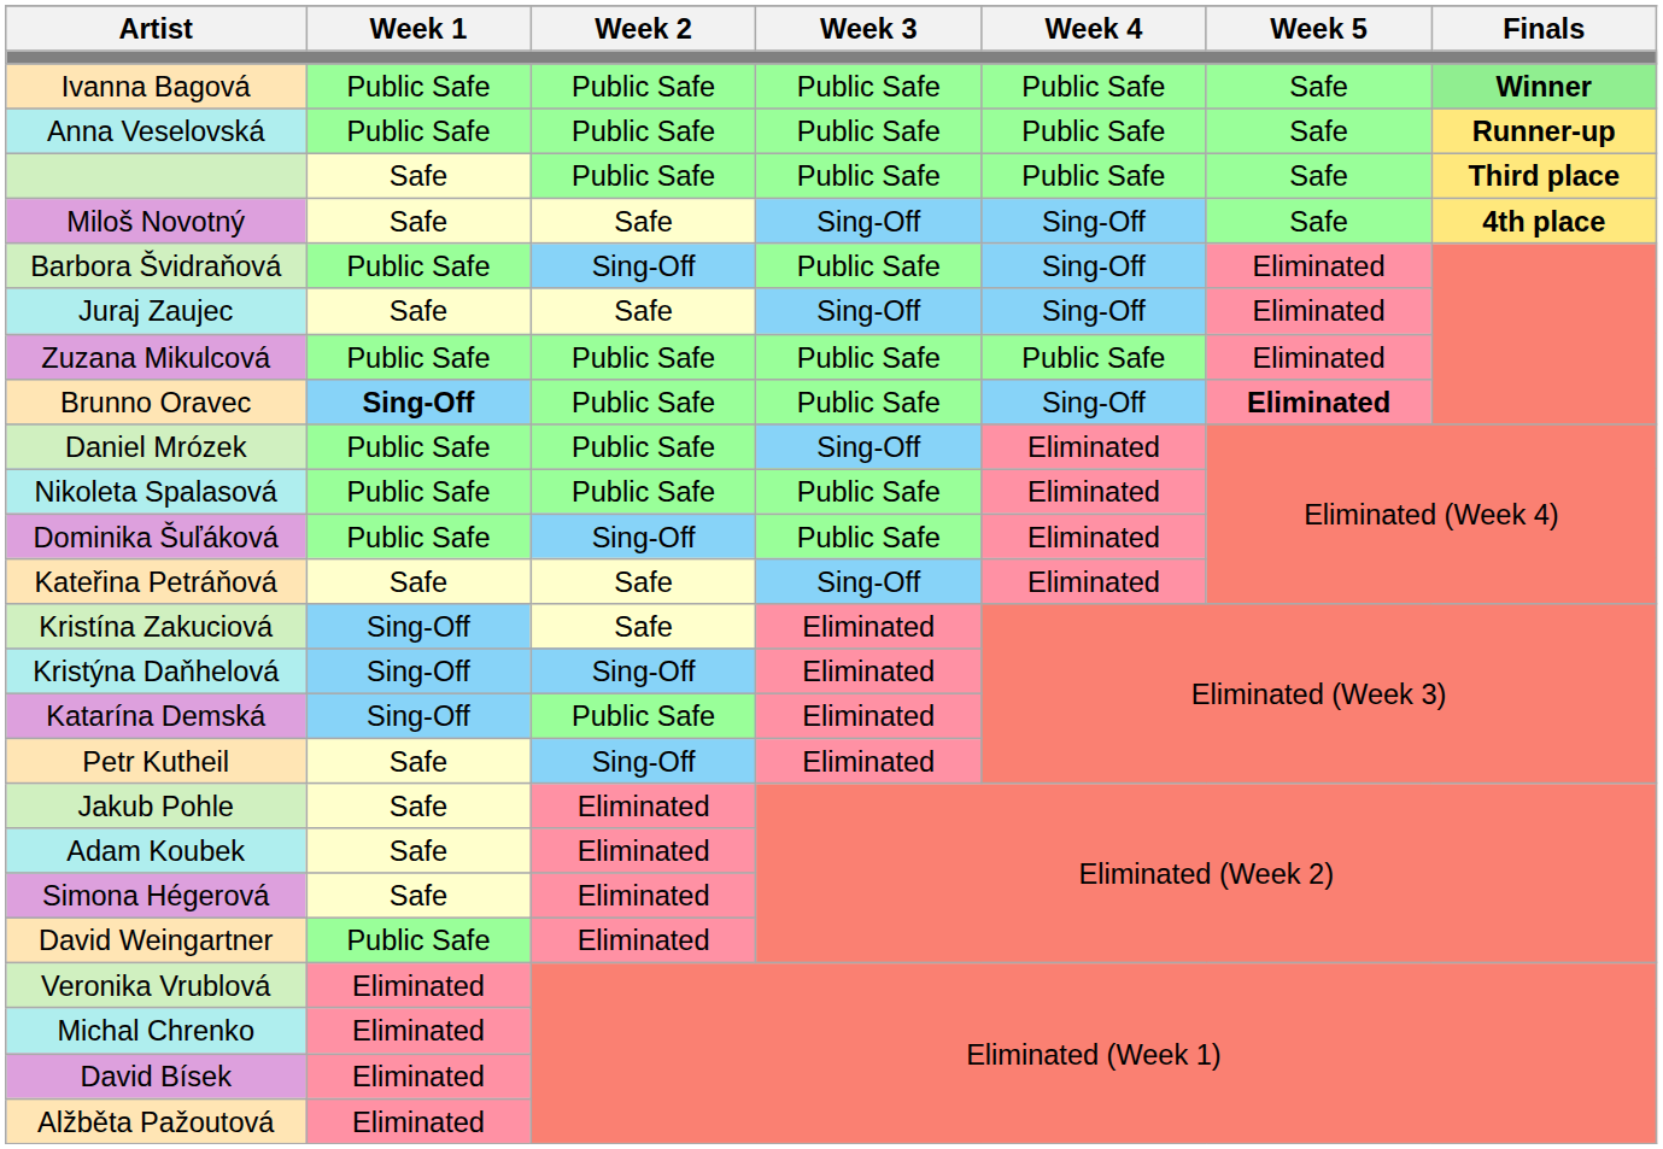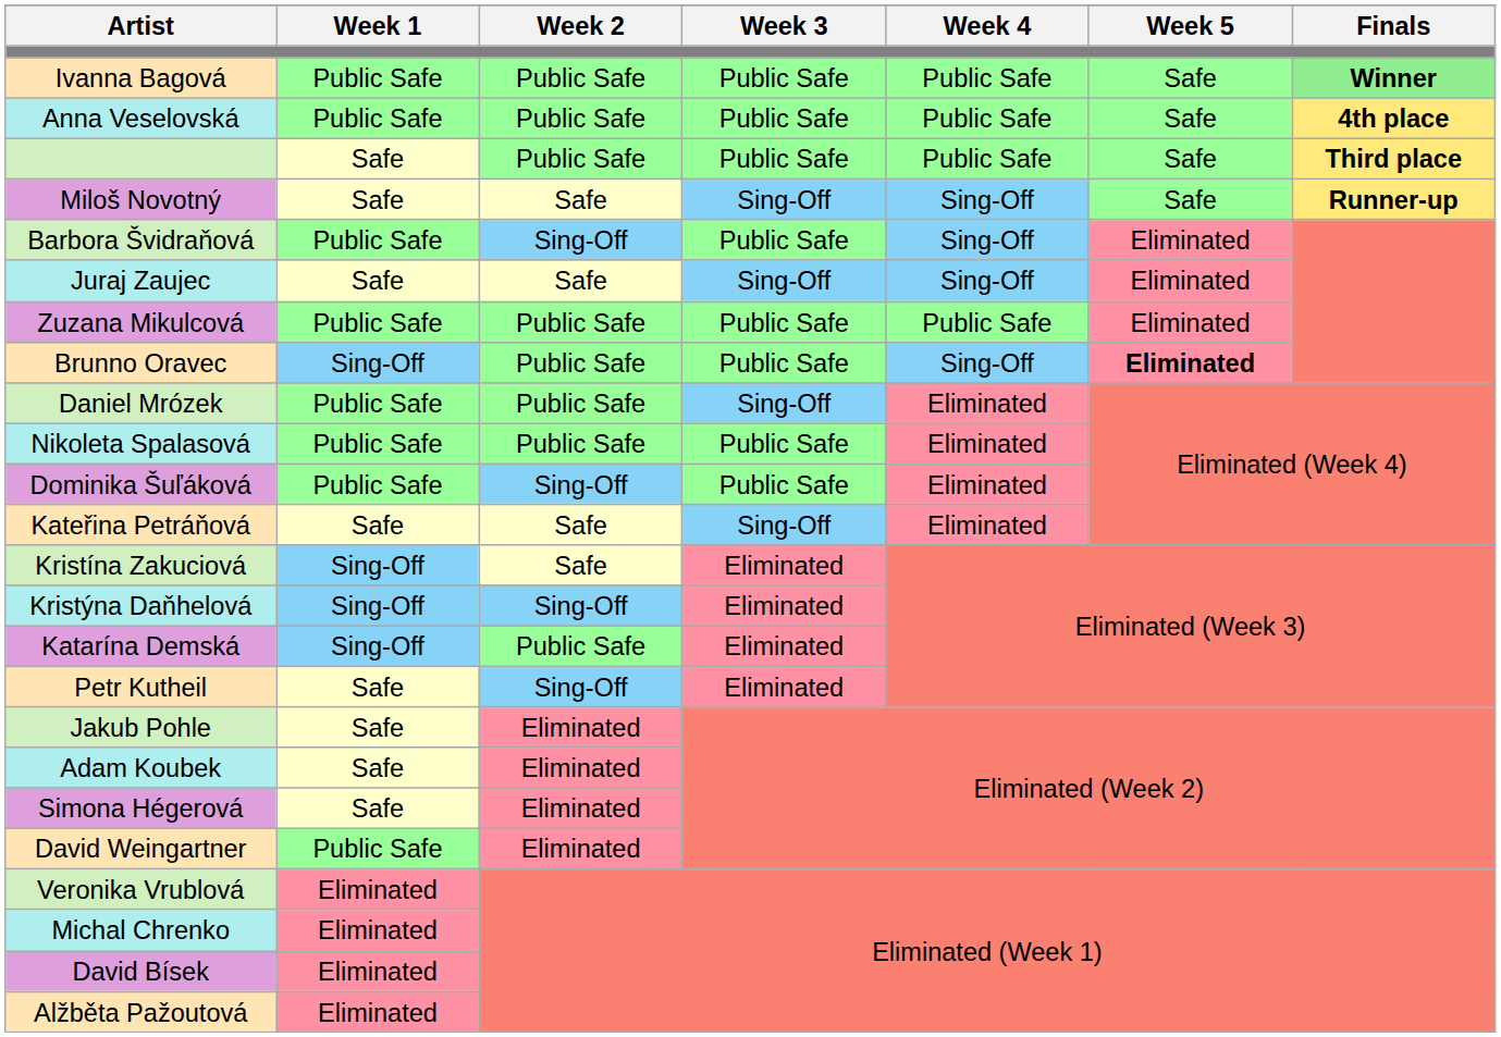 <table class="wikitable" style="text-align:center; font-size:95%;" width="auto">
 <tr>
 </tr>
 <tr>
 <th colspan=1>Artist</th>
 <th width="12%">Week 1</th>
 <th width="12%">Week 2</th>
 <th width="12%">Week 3</th>
 <th width="12%">Week 4</th>
 <th width="12%">Week 5</th>
 <th width="12%">Finals</th>
 </tr>
 <tr>
 <th colspan=8 style="background:grey;"></th>
 </tr>
 <tr>
 <td style="background:#ffe5b4;" width="16%">Ivanna Bagová</td>
 <td style="background:#99ff99;">Public Safe</td>
 <td style="background:#99ff99;">Public Safe</td>
 <td style="background:#99ff99;">Public Safe</td>
 <td style="background:#99ff99;">Public Safe</td>
 <td style="background:#99ff99;">Safe</td>
 <th style="background:#90EE90;">Winner</th>
 </tr>
 <tr>
 <td style="background:#afeeee;">Anna Veselovská</td>
 <td style="background:#99ff99;">Public Safe</td>
 <td style="background:#99ff99;">Public Safe</td>
 <td style="background:#99ff99;">Public Safe</td>
 <td style="background:#99ff99;">Public Safe</td>
 <td style="background:#99ff99;">Safe</td>
-<th style="background:#FFE87C;">Runner-up</th>
+<th style="background:#FFE87C;">4th place</th>
 </tr>
 <tr>
 <td style="background:#d0f0c0;"></td>
 <td style="background:#FFFFCC;">Safe</td>
 <td style="background:#99ff99;">Public Safe</td>
 <td style="background:#99ff99;">Public Safe</td>
 <td style="background:#99ff99;">Public Safe</td>
 <td style="background:#99ff99;">Safe</td>
 <th style="background:#FFE87C;">Third place</th>
 </tr>
 <tr>
 <td style="background:#dda0dd;">Miloš Novotný</td>
 <td style="background:#FFFFCC;">Safe</td>
 <td style="background:#FFFFCC;">Safe</td>
 <td style="background:#87D3F8;">Sing-Off</td>
 <td style="background:#87D3F8;">Sing-Off</td>
 <td style="background:#99ff99;">Safe</td>
-<th style="background:#FFE87C;">4th place</th>
+<th style="background:#FFE87C;">Runner-up</th>
 </tr>
 <tr>
 <td style="background:#d0f0c0;">Barbora Švidraňová</td>
 <td style="background:#99ff99;">Public Safe</td>
 <td style="background:#87D3F8;">Sing-Off</td>
 <td style="background:#99ff99;">Public Safe</td>
 <td style="background:#87D3F8;">Sing-Off</td>
 <td style="background:#FF91A4;">Eliminated</td>
 <td rowspan=4 colspan=1 style="background:#FA8072;"></td>
 </tr>
 <tr>
 <td style="background:#afeeee;">Juraj Zaujec</td>
 <td style="background:#FFFFCC;">Safe</td>
 <td style="background:#FFFFCC;">Safe</td>
 <td style="background:#87D3F8;">Sing-Off</td>
 <td style="background:#87D3F8;">Sing-Off</td>
 <td style="background:#FF91A4;">Eliminated</td>
 </tr>
 <tr>
 <td style="background:#dda0dd;">Zuzana Mikulcová</td>
 <td style="background:#99ff99;">Public Safe</td>
 <td style="background:#99ff99;">Public Safe</td>
 <td style="background:#99ff99;">Public Safe</td>
 <td style="background:#99ff99;">Public Safe</td>
 <td style="background:#FF91A4;">Eliminated</td>
 </tr>
 <tr>
 <td style="background:#ffe5b4;">Brunno Oravec</td>
-<td style="background:#87D3F8;"><strong>Sing-Off</strong></td>
+<td style="background:#87D3F8;">Sing-Off</td>
 <td style="background:#99ff99;">Public Safe</td>
 <td style="background:#99ff99;">Public Safe</td>
 <td style="background:#87D3F8;">Sing-Off</td>
 <td style="background:#FF91A4;"><strong>Eliminated</strong></td>
 </tr>
 <tr>
 <td style="background:#d0f0c0;">Daniel Mrózek</td>
 <td style="background:#99ff99;">Public Safe</td>
 <td style="background:#99ff99;">Public Safe</td>
 <td style="background:#87D3F8;">Sing-Off</td>
 <td style="background:#FF91A4;">Eliminated</td>
 <td rowspan=4 colspan=4 style="background:#FA8072;">Eliminated (Week 4)</td>
 </tr>
 <tr>
 <td style="background:#afeeee;">Nikoleta Spalasová</td>
 <td style="background:#99ff99;">Public Safe</td>
 <td style="background:#99ff99;">Public Safe</td>
 <td style="background:#99ff99;">Public Safe</td>
 <td style="background:#FF91A4;">Eliminated</td>
 </tr>
 <tr>
 <td style="background:#dda0dd;">Dominika Šuľáková</td>
 <td style="background:#99ff99;">Public Safe</td>
 <td style="background:#87D3F8;">Sing-Off</td>
 <td style="background:#99ff99;">Public Safe</td>
 <td style="background:#FF91A4;">Eliminated</td>
 </tr>
 <tr>
 <td style="background:#ffe5b4;">Kateřina Petráňová</td>
 <td style="background:#FFFFCC;">Safe</td>
 <td style="background:#FFFFCC;">Safe</td>
 <td style="background:#87D3F8;">Sing-Off</td>
 <td style="background:#FF91A4;">Eliminated</td>
 </tr>
 <tr>
 <td style="background:#d0f0c0;">Kristína Zakuciová</td>
 <td style="background:#87D3F8;">Sing-Off</td>
 <td style="background:#FFFFCC;">Safe</td>
 <td style="background:#FF91A4;">Eliminated</td>
 <td rowspan=4 colspan=5 style="background:#FA8072;">Eliminated (Week 3)</td>
 </tr>
 <tr>
 <td style="background:#afeeee;">Kristýna Daňhelová</td>
 <td style="background:#87D3F8;">Sing-Off</td>
 <td style="background:#87D3F8;">Sing-Off</td>
 <td style="background:#FF91A4;">Eliminated</td>
 </tr>
 <tr>
 <td style="background:#dda0dd;">Katarína Demská</td>
 <td style="background:#87D3F8;">Sing-Off</td>
 <td style="background:#99ff99;">Public Safe</td>
 <td style="background:#FF91A4;">Eliminated</td>
 </tr>
 <tr>
 <td style="background:#ffe5b4;">Petr Kutheil</td>
 <td style="background:#FFFFCC;">Safe</td>
 <td style="background:#87D3F8;">Sing-Off</td>
 <td style="background:#FF91A4;">Eliminated</td>
 </tr>
 <tr>
 <td style="background:#d0f0c0;">Jakub Pohle</td>
 <td style="background:#FFFFCC;">Safe</td>
 <td style="background:#FF91A4;">Eliminated</td>
 <td rowspan=4 colspan=6 style="background:#FA8072;">Eliminated (Week 2)</td>
 </tr>
 <tr>
 <td style="background:#afeeee;">Adam Koubek</td>
 <td style="background:#FFFFCC;">Safe</td>
 <td style="background:#FF91A4;">Eliminated</td>
 </tr>
 <tr>
 <td style="background:#dda0dd;">Simona Hégerová</td>
 <td style="background:#FFFFCC;">Safe</td>
 <td style="background:#FF91A4;">Eliminated</td>
 </tr>
 <tr>
 <td style="background:#ffe5b4;">David Weingartner</td>
 <td style="background:#99ff99;">Public Safe</td>
 <td style="background:#FF91A4;">Eliminated</td>
 </tr>
 <tr>
 <td style="background:#d0f0c0;">Veronika Vrublová</td>
 <td style="background:#FF91A4;">Eliminated</td>
 <td rowspan=4 colspan=7 style="background:#FA8072;">Eliminated (Week 1)</td>
 </tr>
 <tr>
 <td style="background:#afeeee;">Michal Chrenko</td>
 <td style="background:#FF91A4;">Eliminated</td>
 </tr>
 <tr>
 <td style="background:#dda0dd;">David Bísek</td>
 <td style="background:#FF91A4;">Eliminated</td>
 </tr>
 <tr>
 <td style="background:#ffe5b4;">Alžběta Pažoutová</td>
 <td style="background:#FF91A4;">Eliminated</td>
 </tr>
 <tr>
 </tr>
 </table>
